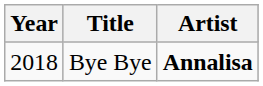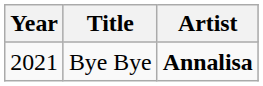 <table class="wikitable">
 <tr>
 <th>Year</th>
 <th>Title</th>
 <th>Artist</th>
 </tr>
 <tr>
-<td>2018</td>
+<td>2021</td>
 <td>Bye Bye</td>
 <td><strong>Annalisa</strong></td>
 </tr>
 </table>
